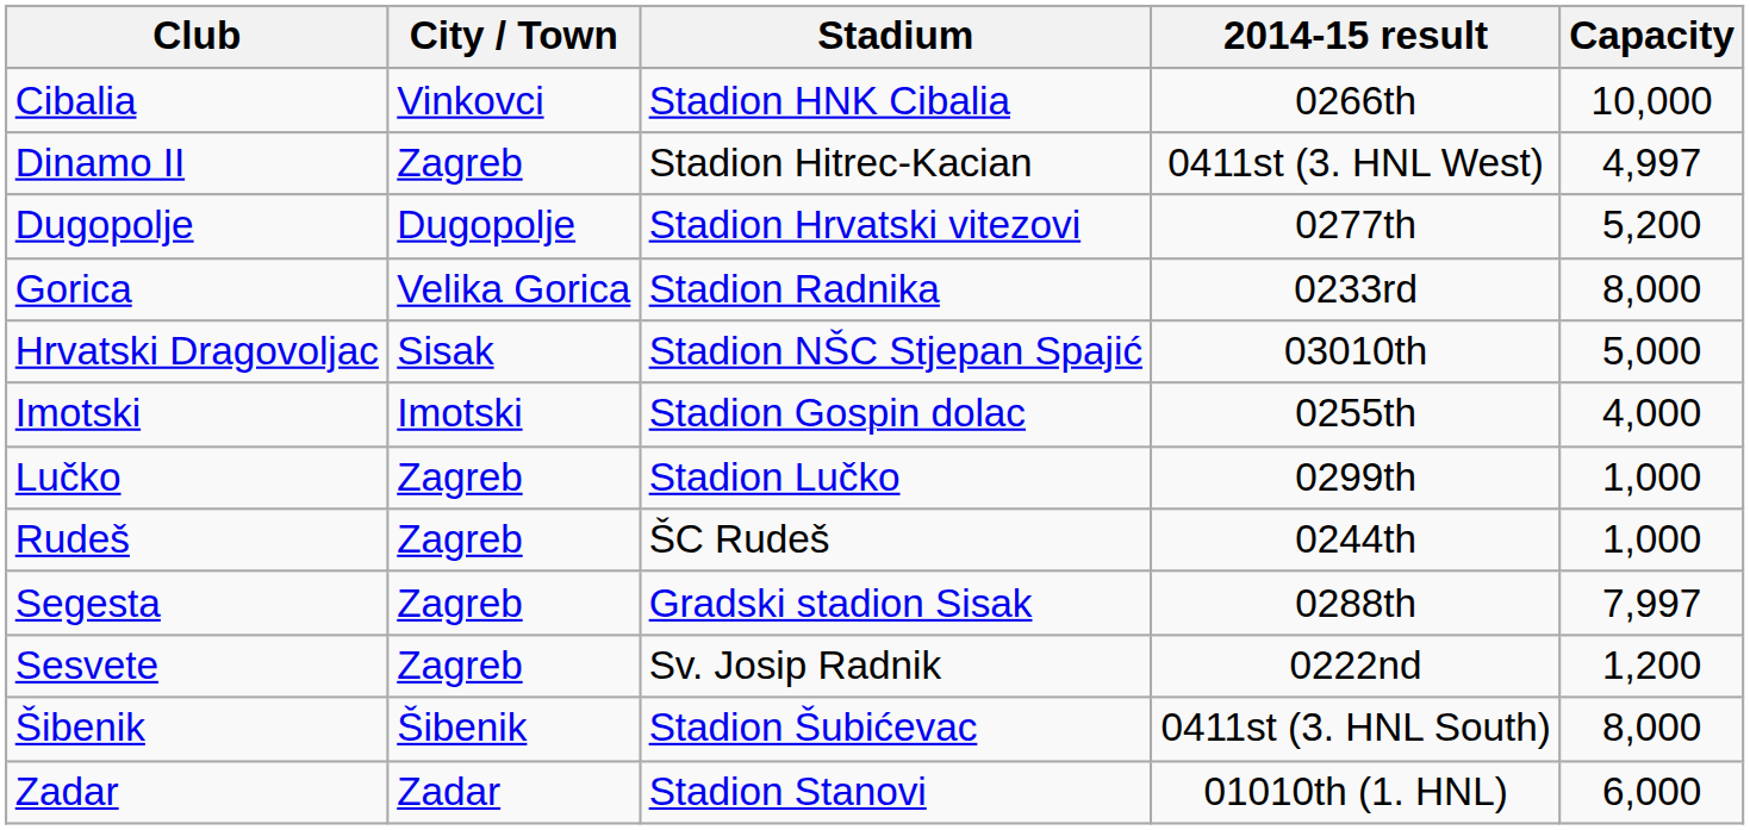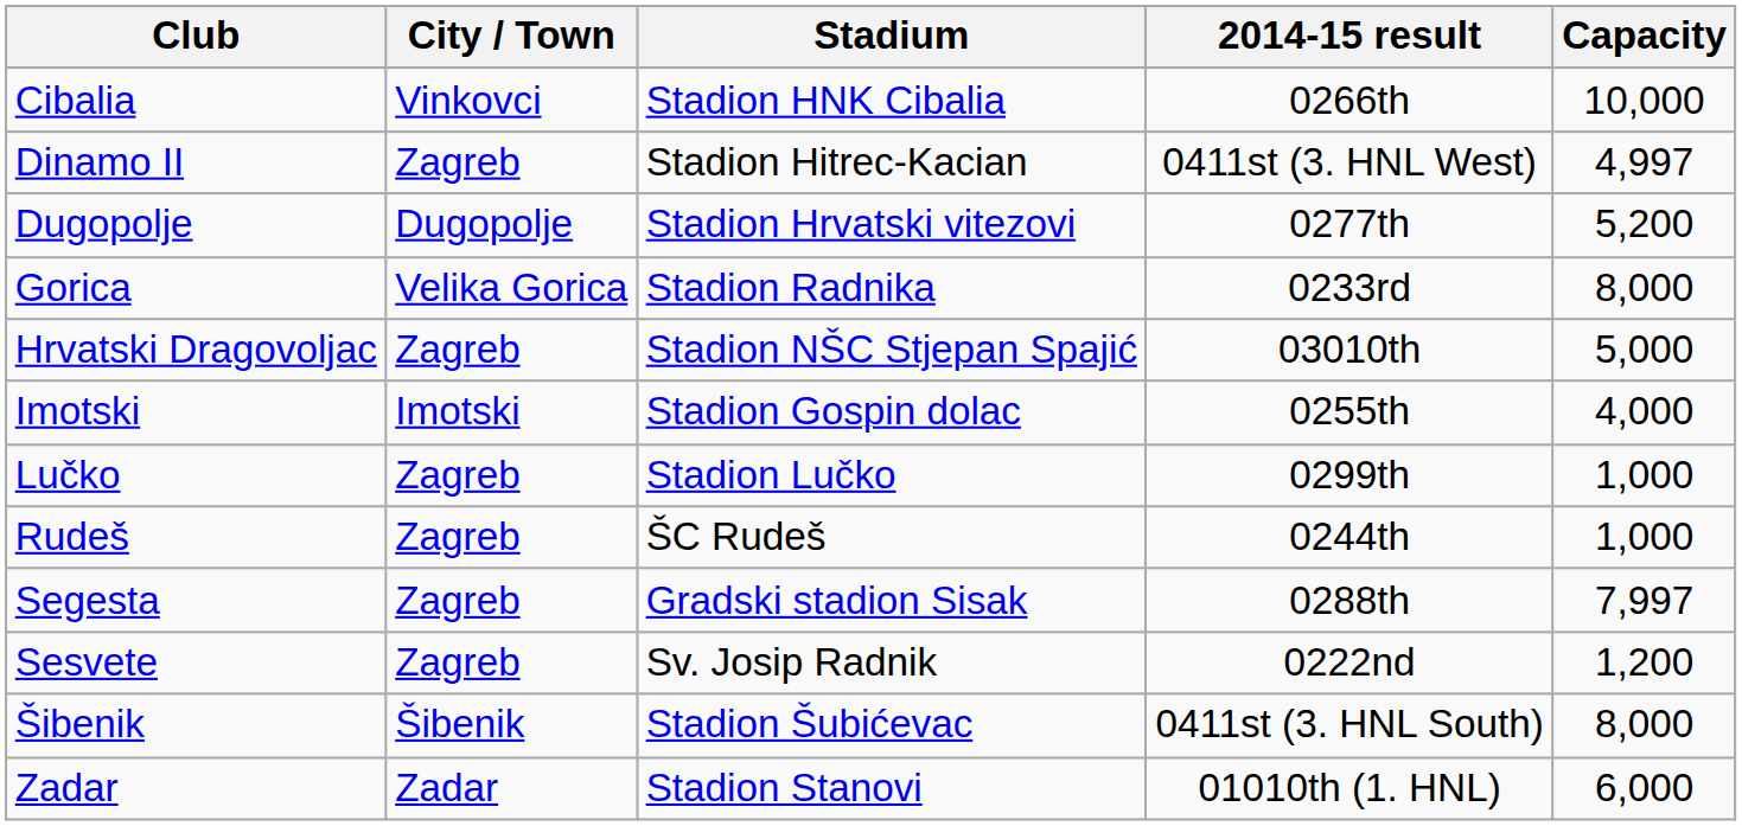 <table class="wikitable sortable">
 <tr>
 <th>Club</th>
 <th>City / Town</th>
 <th>Stadium</th>
 <th>2014-15 result</th>
 <th>Capacity</th>
 </tr>
 <tr>
 <td><a href='#'>Cibalia</a></td>
 <td><a href='#'>Vinkovci</a></td>
 <td><a href='#'>Stadion HNK Cibalia</a></td>
 <td style="text-align:center;"><span>026</span>6th</td>
 <td align="center">10,000</td>
 </tr>
 <tr>
 <td><a href='#'>Dinamo II</a></td>
 <td><a href='#'>Zagreb</a></td>
 <td>Stadion Hitrec-Kacian</td>
 <td style="text-align:center;"><span>041</span>1st (3. HNL West)</td>
 <td align="center">4,997</td>
 </tr>
 <tr>
 <td><a href='#'>Dugopolje</a></td>
 <td><a href='#'>Dugopolje</a></td>
 <td><a href='#'>Stadion Hrvatski vitezovi</a></td>
 <td style="text-align:center;"><span>027</span>7th</td>
 <td align="center">5,200</td>
 </tr>
 <tr>
 <td><a href='#'>Gorica</a></td>
 <td><a href='#'>Velika Gorica</a></td>
 <td><a href='#'>Stadion Radnika</a></td>
 <td style="text-align:center;"><span>023</span>3rd</td>
 <td align="center">8,000</td>
 </tr>
 <tr>
 <td><a href='#'>Hrvatski Dragovoljac</a></td>
-<td><a href='#'>Sisak</a></td>
+<td><a href='#'>Zagreb</a></td>
 <td><a href='#'>Stadion NŠC Stjepan Spajić</a></td>
 <td style="text-align:center;"><span>030</span>10th</td>
 <td align="center">5,000</td>
 </tr>
 <tr>
 <td><a href='#'>Imotski</a></td>
 <td><a href='#'>Imotski</a></td>
 <td><a href='#'>Stadion Gospin dolac</a></td>
 <td style="text-align:center;"><span>025</span>5th</td>
 <td align="center">4,000</td>
 </tr>
 <tr>
 <td><a href='#'>Lučko</a></td>
 <td><a href='#'>Zagreb</a></td>
 <td><a href='#'>Stadion Lučko</a></td>
 <td style="text-align:center;"><span>029</span>9th</td>
 <td align="center">1,000</td>
 </tr>
 <tr>
 <td><a href='#'>Rudeš</a></td>
 <td><a href='#'>Zagreb</a></td>
 <td>ŠC Rudeš</td>
 <td style="text-align:center;"><span>024</span>4th</td>
 <td align="center">1,000</td>
 </tr>
 <tr>
 <td><a href='#'>Segesta</a></td>
 <td><a href='#'>Zagreb</a></td>
 <td><a href='#'>Gradski stadion Sisak</a></td>
 <td style="text-align:center;"><span>028</span>8th</td>
 <td align="center">7,997</td>
 </tr>
 <tr>
 <td><a href='#'>Sesvete</a></td>
 <td><a href='#'>Zagreb</a></td>
 <td>Sv. Josip Radnik</td>
 <td style="text-align:center;"><span>022</span>2nd</td>
 <td align="center">1,200</td>
 </tr>
 <tr>
 <td><a href='#'>Šibenik</a></td>
 <td><a href='#'>Šibenik</a></td>
 <td><a href='#'>Stadion Šubićevac</a></td>
 <td style="text-align:center;"><span>041</span>1st (3. HNL South)</td>
 <td align="center">8,000</td>
 </tr>
 <tr>
 <td><a href='#'>Zadar</a></td>
 <td><a href='#'>Zadar</a></td>
 <td><a href='#'>Stadion Stanovi</a></td>
 <td style="text-align:center;"><span>010</span>10th (1. HNL)</td>
 <td align="center">6,000</td>
 </tr>
 </table>
